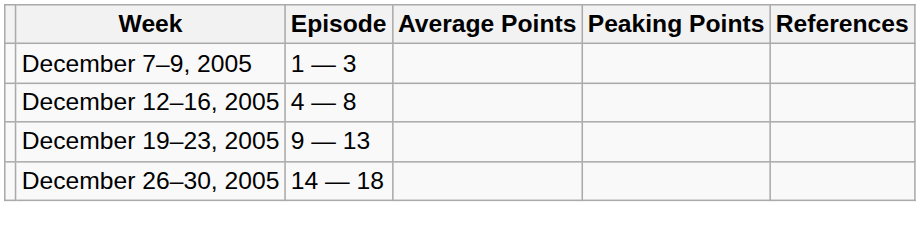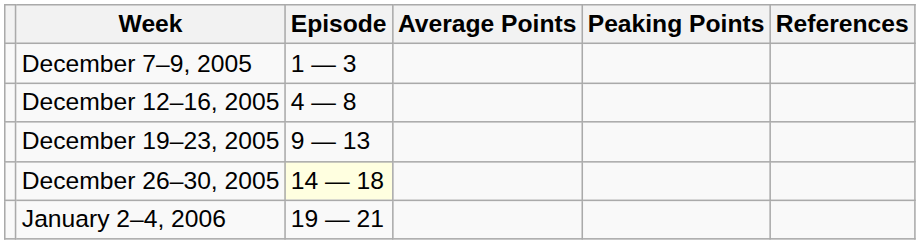 <table class="wikitable">
 <tr>
 <th></th>
 <th>Week</th>
 <th>Episode</th>
 <th>Average Points</th>
 <th>Peaking Points</th>
 <th>References</th>
 </tr>
 <tr>
 <td></td>
 <td>December 7–9, 2005</td>
 <td>1 — 3</td>
 <td></td>
 <td></td>
 <td></td>
 </tr>
 <tr>
 <td></td>
 <td>December 12–16, 2005</td>
 <td>4 — 8</td>
 <td></td>
 <td></td>
 <td></td>
 </tr>
 <tr>
 <td></td>
 <td>December 19–23, 2005</td>
 <td>9 — 13</td>
 <td></td>
 <td></td>
 <td></td>
 </tr>
 <tr>
 <td></td>
 <td>December 26–30, 2005</td>
-<td>14 — 18</td>
+<td style="background: lightyellow;">14 — 18</td>
+<td></td>
+<td></td>
+<td></td>
+</tr>
+<tr>
+<td></td>
+<td>January 2–4, 2006</td>
+<td>19 — 21</td>
 <td></td>
 <td></td>
 <td></td>
 </tr>
 </table>
